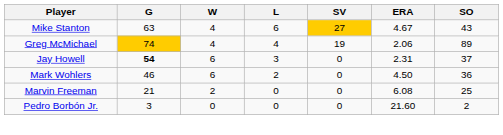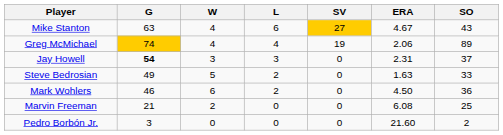 <table class="wikitable sortable">
 <tr>
 <th bgcolor="#DDDDFF" width="16%">Player</th>
 <th bgcolor="#DDDDFF" width="9%">G</th>
 <th bgcolor="#DDDDFF" width="9%">W</th>
 <th bgcolor="#DDDDFF" width="9%">L</th>
 <th bgcolor="#DDDDFF" width="9%">SV</th>
 <th bgcolor="#DDDDFF" width="9%">ERA</th>
 <th bgcolor="#DDDDFF" width="9%">SO</th>
 </tr>
 <tr align="center">
 <td><a href='#'>Mike Stanton</a></td>
 <td>63</td>
 <td>4</td>
 <td>6</td>
 <td bgcolor="#FFCC00">27</td>
 <td>4.67</td>
 <td>43</td>
 </tr>
 <tr align="center">
 <td><a href='#'>Greg McMichael</a></td>
 <td bgcolor="#FFCC00">74</td>
 <td>4</td>
 <td>4</td>
 <td>19</td>
 <td>2.06</td>
 <td>89</td>
 </tr>
 <tr align="center">
 <td><a href='#'>Jay Howell</a></td>
 <td><strong>54</strong></td>
-<td>6</td>
+<td>3</td>
 <td>3</td>
 <td>0</td>
 <td>2.31</td>
 <td>37</td>
+</tr>
+<tr align="center">
+<td><a href='#'>Steve Bedrosian</a></td>
+<td>49</td>
+<td>5</td>
+<td>2</td>
+<td>0</td>
+<td>1.63</td>
+<td>33</td>
 </tr>
 <tr align="center">
 <td><a href='#'>Mark Wohlers</a></td>
 <td>46</td>
 <td>6</td>
 <td>2</td>
 <td>0</td>
 <td>4.50</td>
 <td>36</td>
 </tr>
 <tr align="center">
 <td><a href='#'>Marvin Freeman</a></td>
 <td>21</td>
 <td>2</td>
 <td>0</td>
 <td>0</td>
 <td>6.08</td>
 <td>25</td>
 </tr>
 <tr align="center">
 <td><a href='#'>Pedro Borbón Jr.</a></td>
 <td>3</td>
 <td>0</td>
 <td>0</td>
 <td>0</td>
 <td>21.60</td>
 <td>2</td>
 </tr>
 </table>
